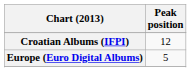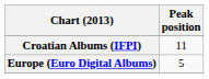 <table class="wikitable sortable plainrowheaders">
 <tr>
 <th scope="col">Chart (2013)</th>
 <th scope="col">Peak<br>position</th>
 </tr>
 <tr>
 </tr>
 <tr>
 </tr>
 <tr>
 <th scope="row">Croatian Albums (<a href='#'>IFPI</a>)</th>
-<td style="text-align:center;">12</td>
+<td style="text-align:center;">11</td>
 </tr>
 <tr>
 <th scope="row">Europe (<a href='#'>Euro Digital Albums</a>)</th>
 <td style="text-align:center;">5</td>
 </tr>
 <tr>
 </tr>
 <tr>
 </tr>
 <tr>
 </tr>
 <tr>
 </tr>
 <tr>
 </tr>
 </table>
